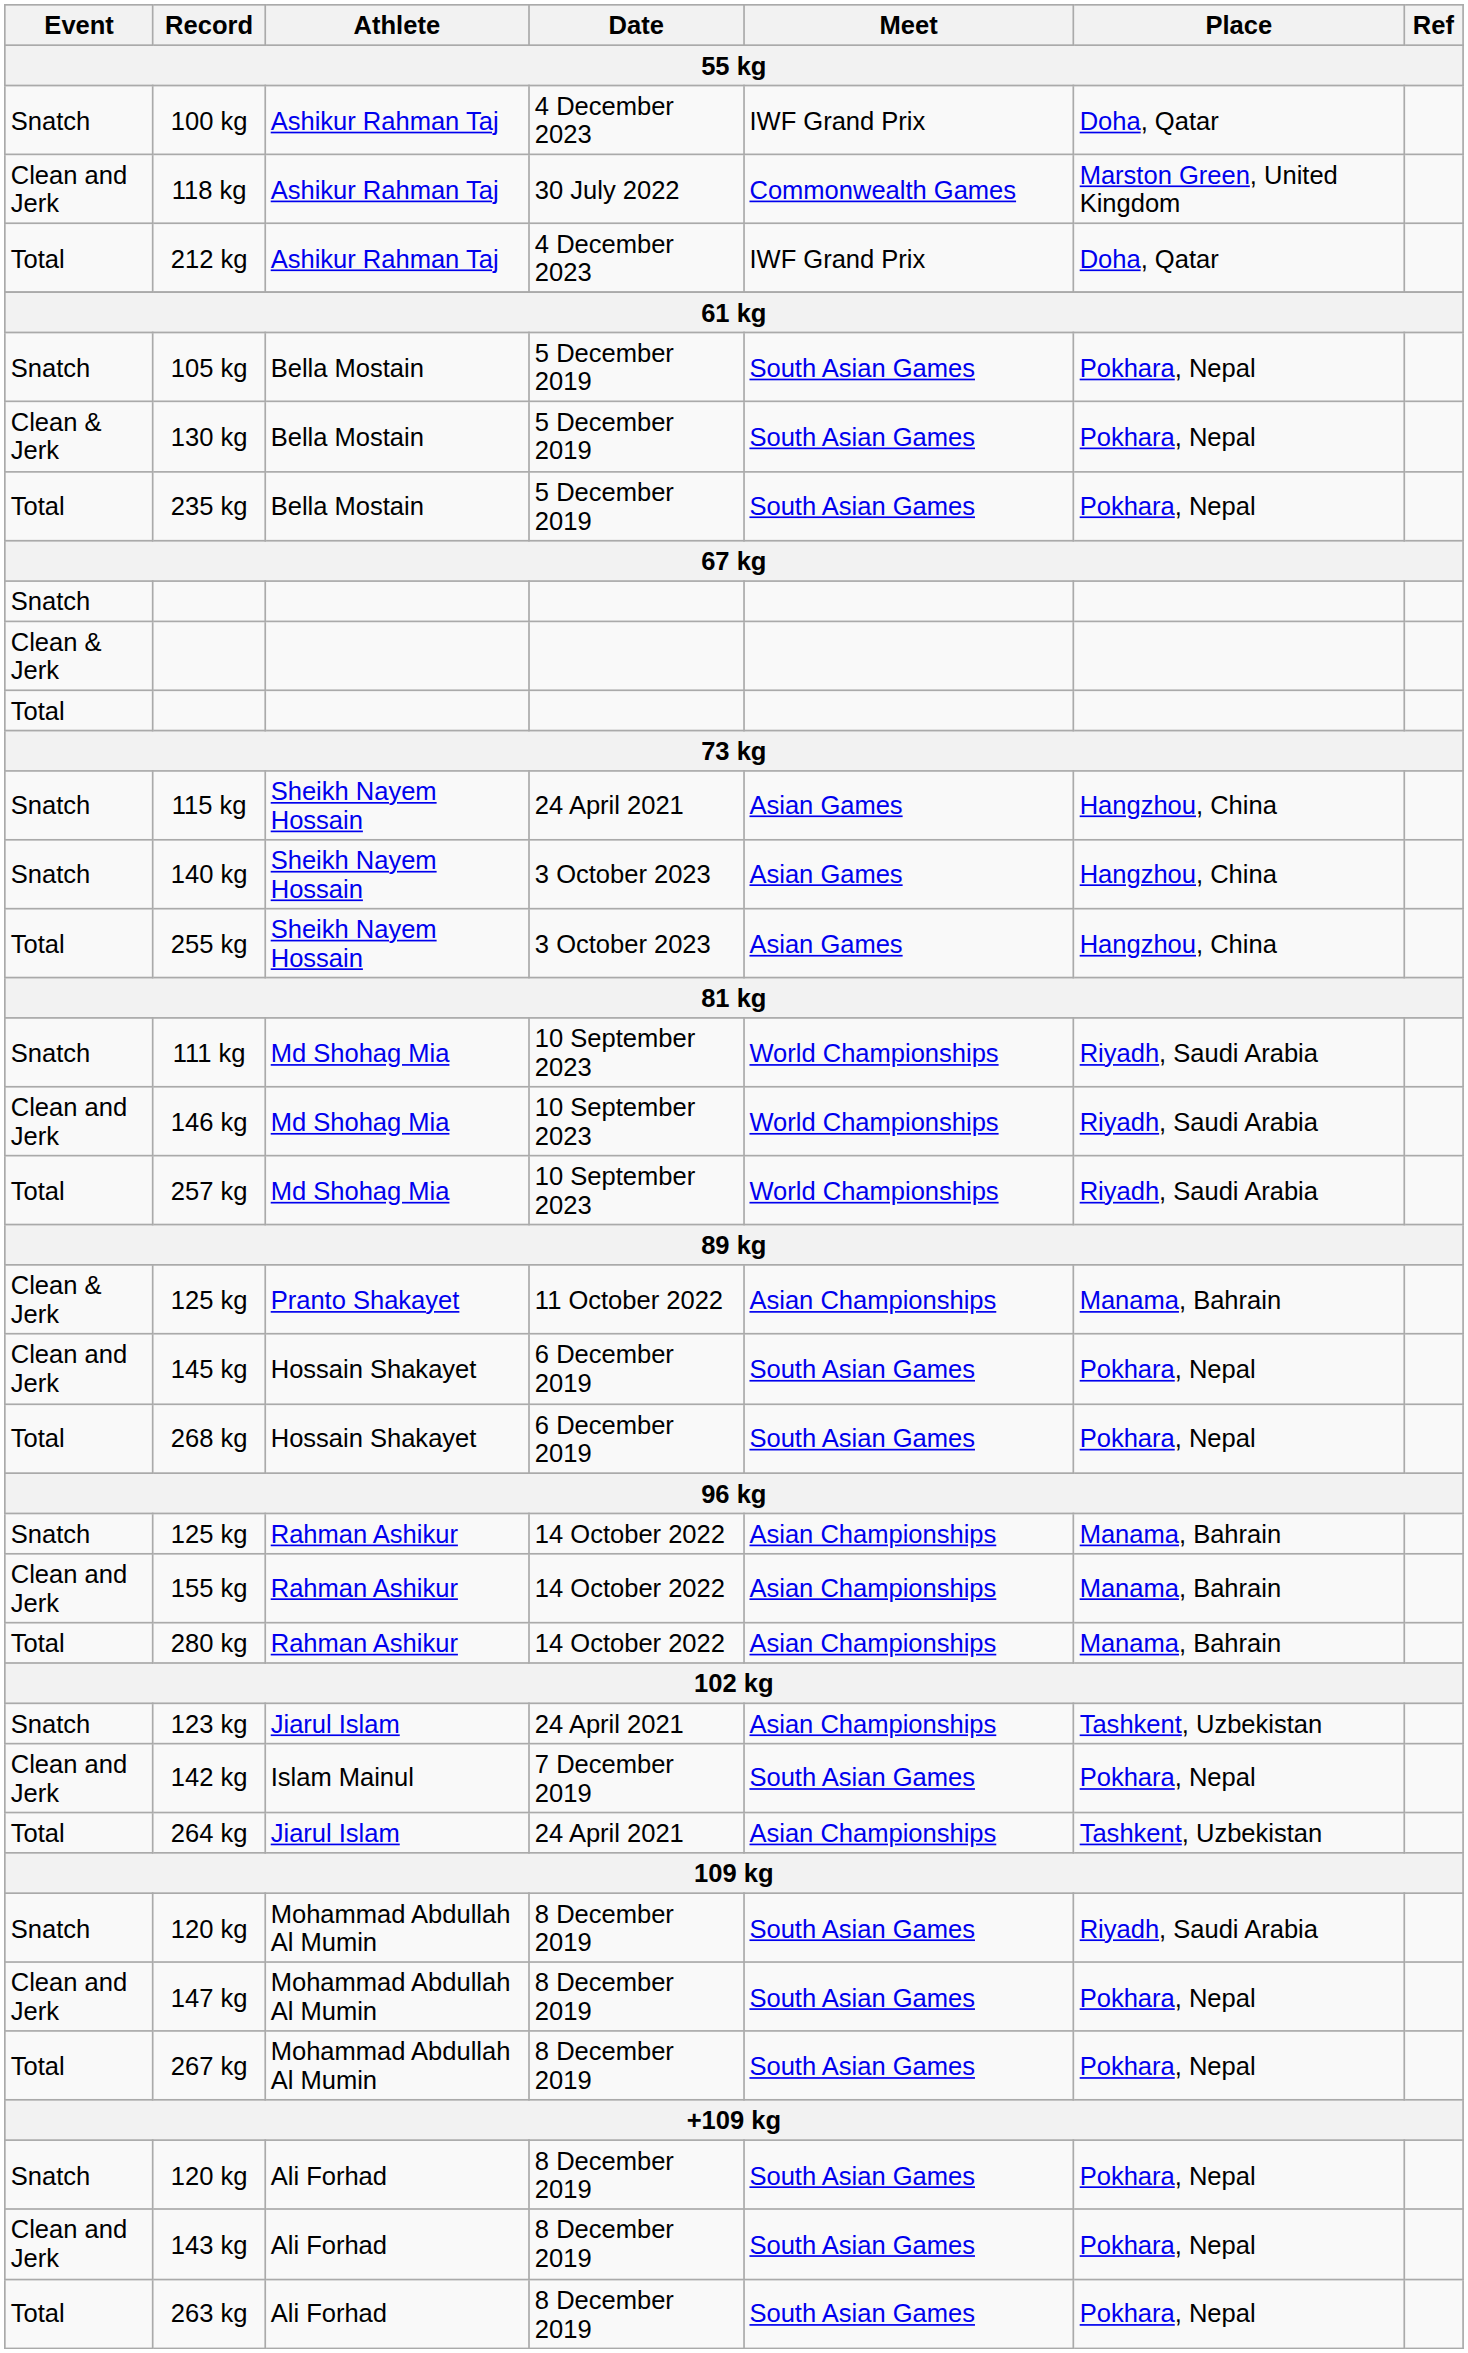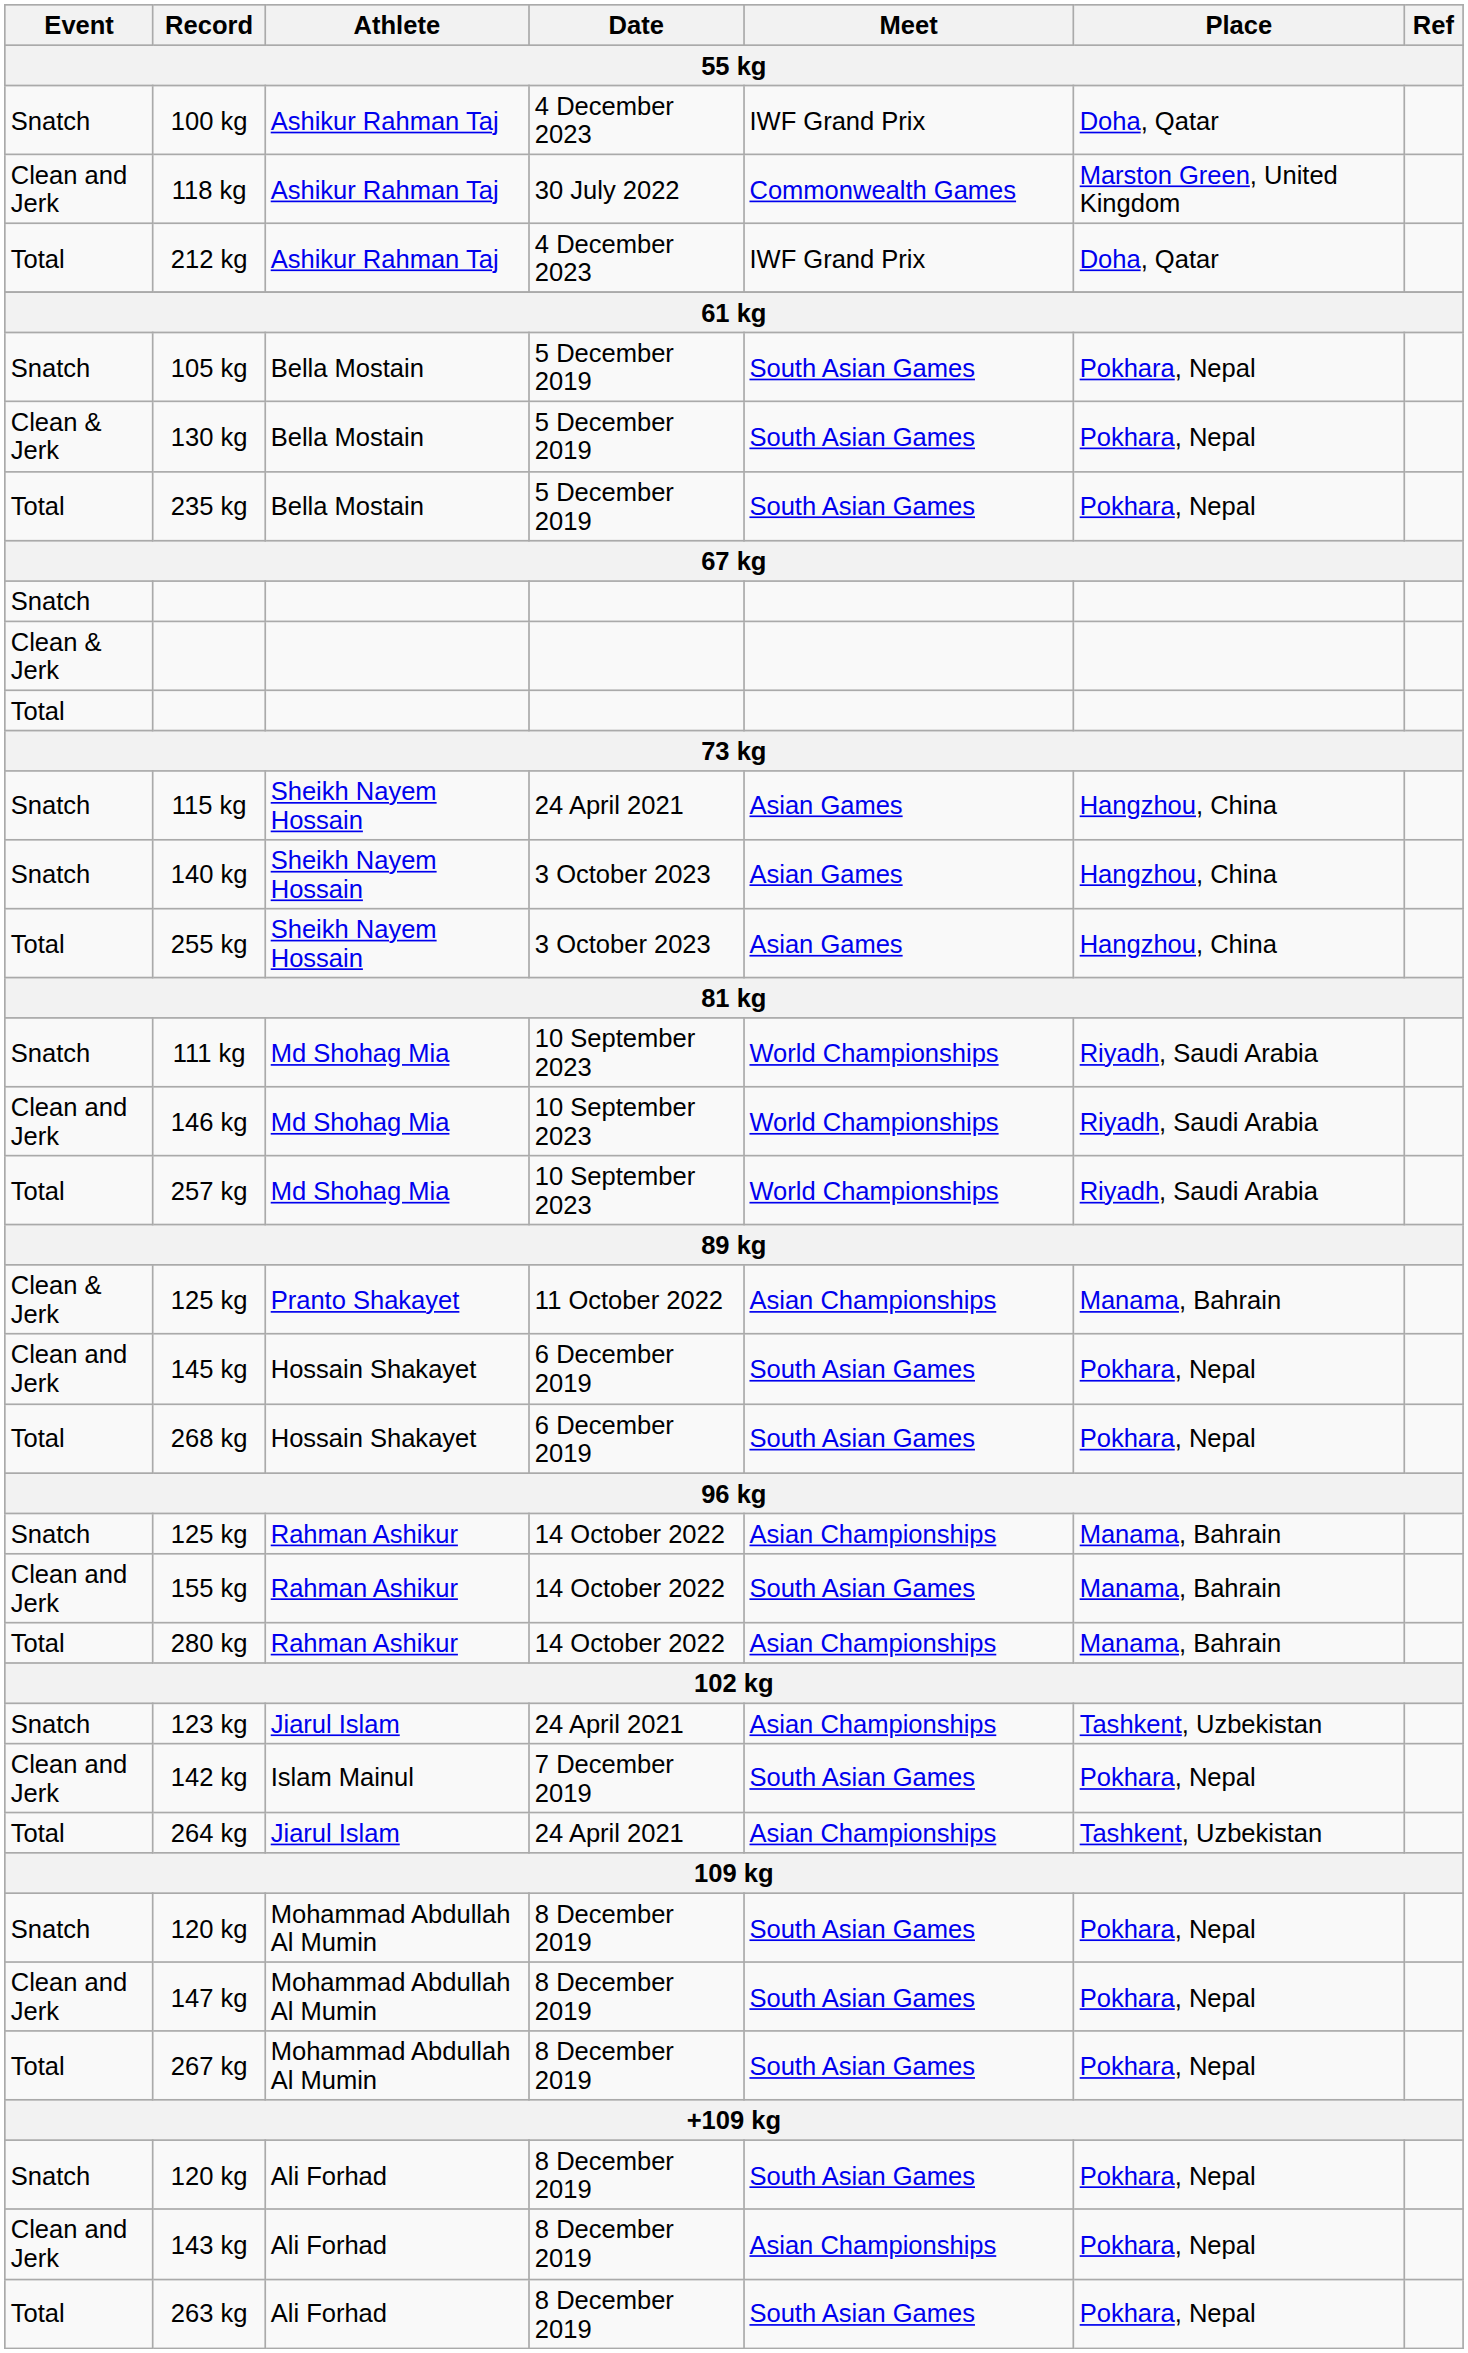 <table class="wikitable" style="font-size:95%;">
 <tr>
 <th width=9%>Event</th>
 <th width=6%>Record</th>
 <th width=16%>Athlete</th>
 <th width=13%>Date</th>
 <th width=20%>Meet</th>
 <th width=20%>Place</th>
 <th width=3%>Ref</th>
 </tr>
 <tr bgcolor="#DDDDDD">
 <th colspan="7">55 kg</th>
 </tr>
 <tr>
 <td>Snatch</td>
 <td align="center">100 kg</td>
 <td><a href='#'>Ashikur Rahman Taj</a></td>
 <td>4 December 2023</td>
 <td>IWF Grand Prix</td>
 <td><a href='#'>Doha</a>, Qatar</td>
 <td></td>
 </tr>
 <tr>
 <td>Clean and Jerk</td>
 <td align="center">118 kg</td>
 <td><a href='#'>Ashikur Rahman Taj</a></td>
 <td>30 July 2022</td>
 <td><a href='#'>Commonwealth Games</a></td>
 <td><a href='#'>Marston Green</a>, United Kingdom</td>
 <td></td>
 </tr>
 <tr>
 <td>Total</td>
 <td align="center">212 kg</td>
 <td><a href='#'>Ashikur Rahman Taj</a></td>
 <td>4 December 2023</td>
 <td>IWF Grand Prix</td>
 <td><a href='#'>Doha</a>, Qatar</td>
 <td></td>
 </tr>
 <tr>
 </tr>
 <tr bgcolor="#DDDDDD">
 <th colspan="7">61 kg</th>
 </tr>
 <tr>
 <td>Snatch</td>
 <td align="center">105 kg</td>
 <td>Bella Mostain</td>
 <td>5 December 2019</td>
 <td><a href='#'>South Asian Games</a></td>
 <td><a href='#'>Pokhara</a>, Nepal</td>
 <td></td>
 </tr>
 <tr>
 <td>Clean & Jerk</td>
 <td align="center">130 kg</td>
 <td>Bella Mostain</td>
 <td>5 December 2019</td>
 <td><a href='#'>South Asian Games</a></td>
 <td><a href='#'>Pokhara</a>, Nepal</td>
 <td></td>
 </tr>
 <tr>
 <td>Total</td>
 <td align="center">235 kg</td>
 <td>Bella Mostain</td>
 <td>5 December 2019</td>
 <td><a href='#'>South Asian Games</a></td>
 <td><a href='#'>Pokhara</a>, Nepal</td>
 <td></td>
 </tr>
 <tr bgcolor="#DDDDDD">
 <th colspan="7">67 kg</th>
 </tr>
 <tr>
 <td>Snatch</td>
 <td align="center"></td>
 <td></td>
 <td></td>
 <td></td>
 <td></td>
 <td></td>
 </tr>
 <tr>
 <td>Clean & Jerk</td>
 <td align="center"></td>
 <td></td>
 <td></td>
 <td></td>
 <td></td>
 <td></td>
 </tr>
 <tr>
 <td>Total</td>
 <td align="center"></td>
 <td></td>
 <td></td>
 <td></td>
 <td></td>
 <td></td>
 </tr>
 <tr bgcolor="#DDDDDD">
 <th colspan="7">73 kg</th>
 </tr>
 <tr>
 <td>Snatch</td>
 <td align="center">115 kg</td>
 <td><a href='#'>Sheikh Nayem Hossain</a></td>
 <td>24 April 2021</td>
 <td><a href='#'>Asian Games</a></td>
 <td><a href='#'>Hangzhou</a>, China</td>
 <td></td>
 </tr>
 <tr>
 <td>Snatch</td>
 <td align="center">140 kg</td>
 <td><a href='#'>Sheikh Nayem Hossain</a></td>
 <td>3 October 2023</td>
 <td><a href='#'>Asian Games</a></td>
 <td><a href='#'>Hangzhou</a>, China</td>
 <td></td>
 </tr>
 <tr>
 <td>Total</td>
 <td align="center">255 kg</td>
 <td><a href='#'>Sheikh Nayem Hossain</a></td>
 <td>3 October 2023</td>
 <td><a href='#'>Asian Games</a></td>
 <td><a href='#'>Hangzhou</a>, China</td>
 <td></td>
 </tr>
 <tr bgcolor="#DDDDDD">
 <th colspan="7">81 kg</th>
 </tr>
 <tr>
 <td>Snatch</td>
 <td align="center">111 kg</td>
 <td><a href='#'>Md Shohag Mia</a></td>
 <td>10 September 2023</td>
 <td><a href='#'>World Championships</a></td>
 <td><a href='#'>Riyadh</a>, Saudi Arabia</td>
 <td></td>
 </tr>
 <tr>
 <td>Clean and Jerk</td>
 <td align="center">146 kg</td>
 <td><a href='#'>Md Shohag Mia</a></td>
 <td>10 September 2023</td>
 <td><a href='#'>World Championships</a></td>
 <td><a href='#'>Riyadh</a>, Saudi Arabia</td>
 <td></td>
 </tr>
 <tr>
 <td>Total</td>
 <td align="center">257 kg</td>
 <td><a href='#'>Md Shohag Mia</a></td>
 <td>10 September 2023</td>
 <td><a href='#'>World Championships</a></td>
 <td><a href='#'>Riyadh</a>, Saudi Arabia</td>
 <td></td>
 </tr>
 <tr bgcolor="#DDDDDD">
 <th colspan="7">89 kg</th>
 </tr>
 <tr>
 <td>Clean & Jerk</td>
 <td align="center">125 kg</td>
 <td><a href='#'>Pranto Shakayet</a></td>
 <td>11 October 2022</td>
 <td><a href='#'>Asian Championships</a></td>
 <td><a href='#'>Manama</a>, Bahrain</td>
 <td></td>
 </tr>
 <tr>
 <td>Clean and Jerk</td>
 <td align="center">145 kg</td>
 <td>Hossain Shakayet</td>
 <td>6 December 2019</td>
 <td><a href='#'>South Asian Games</a></td>
 <td><a href='#'>Pokhara</a>, Nepal</td>
 <td></td>
 </tr>
 <tr>
 <td>Total</td>
 <td align="center">268 kg</td>
 <td>Hossain Shakayet</td>
 <td>6 December 2019</td>
 <td><a href='#'>South Asian Games</a></td>
 <td><a href='#'>Pokhara</a>, Nepal</td>
 <td></td>
 </tr>
 <tr bgcolor="#DDDDDD">
 <th colspan="7">96 kg</th>
 </tr>
 <tr>
 <td>Snatch</td>
 <td align="center">125 kg</td>
 <td><a href='#'>Rahman Ashikur</a></td>
 <td>14 October 2022</td>
 <td><a href='#'>Asian Championships</a></td>
 <td><a href='#'>Manama</a>, Bahrain</td>
 <td></td>
 </tr>
 <tr>
 <td>Clean and Jerk</td>
 <td align="center">155 kg</td>
 <td><a href='#'>Rahman Ashikur</a></td>
 <td>14 October 2022</td>
-<td><a href='#'>Asian Championships</a></td>
+<td><a href='#'>South Asian Games</a></td>
 <td><a href='#'>Manama</a>, Bahrain</td>
 <td></td>
 </tr>
 <tr>
 <td>Total</td>
 <td align="center">280 kg</td>
 <td><a href='#'>Rahman Ashikur</a></td>
 <td>14 October 2022</td>
 <td><a href='#'>Asian Championships</a></td>
 <td><a href='#'>Manama</a>, Bahrain</td>
 <td></td>
 </tr>
 <tr bgcolor="#DDDDDD">
 <th colspan="7">102 kg</th>
 </tr>
 <tr>
 <td>Snatch</td>
 <td align="center">123 kg</td>
 <td><a href='#'>Jiarul Islam</a></td>
 <td>24 April 2021</td>
 <td><a href='#'>Asian Championships</a></td>
 <td><a href='#'>Tashkent</a>, Uzbekistan</td>
 <td></td>
 </tr>
 <tr>
 <td>Clean and Jerk</td>
 <td align="center">142 kg</td>
 <td>Islam Mainul</td>
 <td>7 December 2019</td>
 <td><a href='#'>South Asian Games</a></td>
 <td><a href='#'>Pokhara</a>, Nepal</td>
 <td></td>
 </tr>
 <tr>
 <td>Total</td>
 <td align="center">264 kg</td>
 <td><a href='#'>Jiarul Islam</a></td>
 <td>24 April 2021</td>
 <td><a href='#'>Asian Championships</a></td>
 <td><a href='#'>Tashkent</a>, Uzbekistan</td>
 <td></td>
 </tr>
 <tr bgcolor="#DDDDDD">
 <th colspan="7">109 kg</th>
 </tr>
 <tr>
 <td>Snatch</td>
 <td align="center">120 kg</td>
 <td>Mohammad Abdullah Al Mumin</td>
 <td>8 December 2019</td>
 <td><a href='#'>South Asian Games</a></td>
-<td><a href='#'>Riyadh</a>, Saudi Arabia</td>
+<td><a href='#'>Pokhara</a>, Nepal</td>
 <td></td>
 </tr>
 <tr>
 <td>Clean and Jerk</td>
 <td align="center">147 kg</td>
 <td>Mohammad Abdullah Al Mumin</td>
 <td>8 December 2019</td>
 <td><a href='#'>South Asian Games</a></td>
 <td><a href='#'>Pokhara</a>, Nepal</td>
 <td></td>
 </tr>
 <tr>
 <td>Total</td>
 <td align="center">267 kg</td>
 <td>Mohammad Abdullah Al Mumin</td>
 <td>8 December 2019</td>
 <td><a href='#'>South Asian Games</a></td>
 <td><a href='#'>Pokhara</a>, Nepal</td>
 <td></td>
 </tr>
 <tr bgcolor="#DDDDDD">
 <th colspan="7">+109 kg</th>
 </tr>
 <tr>
 <td>Snatch</td>
 <td align="center">120 kg</td>
 <td>Ali Forhad</td>
 <td>8 December 2019</td>
 <td><a href='#'>South Asian Games</a></td>
 <td><a href='#'>Pokhara</a>, Nepal</td>
 <td></td>
 </tr>
 <tr>
 <td>Clean and Jerk</td>
 <td align="center">143 kg</td>
 <td>Ali Forhad</td>
 <td>8 December 2019</td>
-<td><a href='#'>South Asian Games</a></td>
+<td><a href='#'>Asian Championships</a></td>
 <td><a href='#'>Pokhara</a>, Nepal</td>
 <td></td>
 </tr>
 <tr>
 <td>Total</td>
 <td align="center">263 kg</td>
 <td>Ali Forhad</td>
 <td>8 December 2019</td>
 <td><a href='#'>South Asian Games</a></td>
 <td><a href='#'>Pokhara</a>, Nepal</td>
 <td></td>
 </tr>
 </table>
